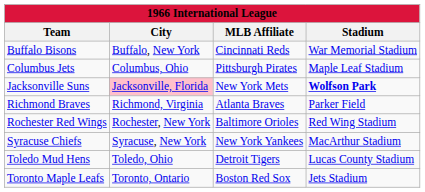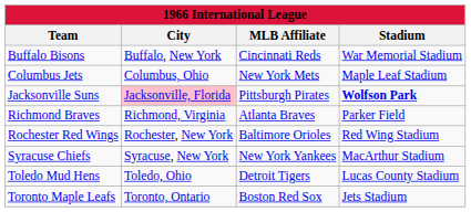 <table class="wikitable" style="width:auto">
 <tr>
 <td bgcolor="#DC143C" align="center" colspan="7"><strong><span>1966 International League</span></strong></td>
 </tr>
 <tr>
 <th>Team</th>
 <th>City</th>
 <th>MLB Affiliate</th>
 <th>Stadium</th>
 </tr>
 <tr>
 <td><a href='#'>Buffalo Bisons</a></td>
 <td><a href='#'>Buffalo</a>, <a href='#'>New York</a></td>
 <td><a href='#'>Cincinnati Reds</a></td>
 <td><a href='#'>War Memorial Stadium</a></td>
 </tr>
 <tr>
 <td><a href='#'>Columbus Jets</a></td>
 <td><a href='#'>Columbus, Ohio</a></td>
-<td><a href='#'>Pittsburgh Pirates</a></td>
+<td><a href='#'>New York Mets</a></td>
 <td><a href='#'>Maple Leaf Stadium</a></td>
 </tr>
 <tr>
 <td><a href='#'>Jacksonville Suns</a></td>
 <td style="background: pink;"><a href='#'>Jacksonville, Florida</a></td>
-<td><a href='#'>New York Mets</a></td>
+<td><a href='#'>Pittsburgh Pirates</a></td>
 <td><strong><a href='#'>Wolfson Park</a></strong></td>
 </tr>
 <tr>
 <td><a href='#'>Richmond Braves</a></td>
 <td><a href='#'>Richmond, Virginia</a></td>
 <td><a href='#'>Atlanta Braves</a></td>
 <td><a href='#'>Parker Field</a></td>
 </tr>
 <tr>
 <td><a href='#'>Rochester Red Wings</a></td>
 <td><a href='#'>Rochester</a>, <a href='#'>New York</a></td>
 <td><a href='#'>Baltimore Orioles</a></td>
 <td><a href='#'>Red Wing Stadium</a></td>
 </tr>
 <tr>
 <td><a href='#'>Syracuse Chiefs</a></td>
 <td><a href='#'>Syracuse</a>, <a href='#'>New York</a></td>
 <td><a href='#'>New York Yankees</a></td>
 <td><a href='#'>MacArthur Stadium</a></td>
 </tr>
 <tr>
 <td><a href='#'>Toledo Mud Hens</a></td>
 <td><a href='#'>Toledo, Ohio</a></td>
 <td><a href='#'>Detroit Tigers</a></td>
 <td><a href='#'>Lucas County Stadium</a></td>
 </tr>
 <tr>
 <td><a href='#'>Toronto Maple Leafs</a></td>
 <td><a href='#'>Toronto, Ontario</a></td>
 <td><a href='#'>Boston Red Sox</a></td>
 <td><a href='#'>Jets Stadium</a></td>
 </tr>
 </table>
